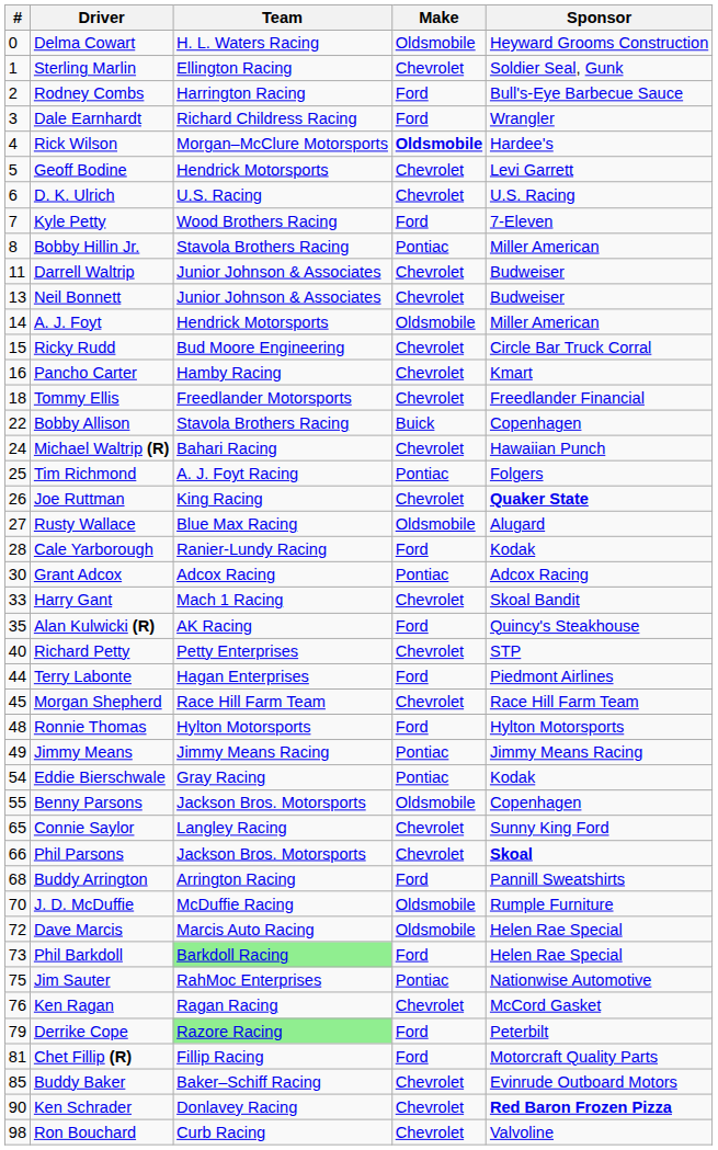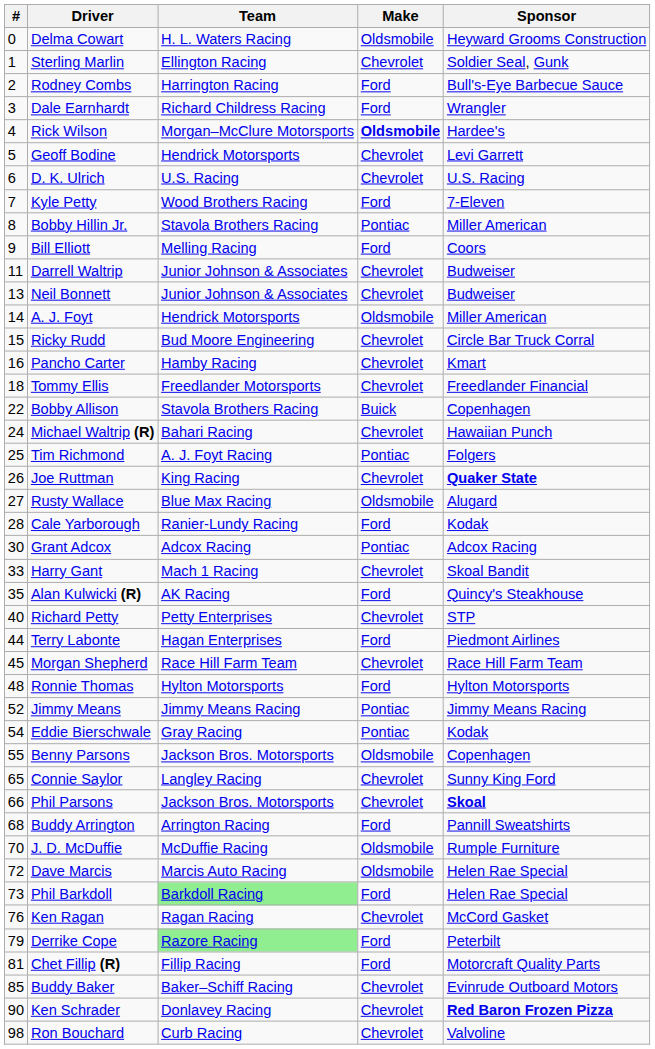 <table class="wikitable" style="font-size:95%">
 <tr>
 <th>#</th>
 <th>Driver</th>
 <th>Team</th>
 <th>Make</th>
 <th>Sponsor</th>
 </tr>
 <tr>
 <td>0</td>
 <td><a href='#'>Delma Cowart</a></td>
 <td><a href='#'>H. L. Waters Racing</a></td>
 <td><a href='#'>Oldsmobile</a></td>
 <td><a href='#'>Heyward Grooms Construction</a></td>
 </tr>
 <tr>
 <td>1</td>
 <td><a href='#'>Sterling Marlin</a></td>
 <td><a href='#'>Ellington Racing</a></td>
 <td><a href='#'>Chevrolet</a></td>
 <td><a href='#'>Soldier Seal</a>, <a href='#'>Gunk</a></td>
 </tr>
 <tr>
 <td>2</td>
 <td><a href='#'>Rodney Combs</a></td>
 <td><a href='#'>Harrington Racing</a></td>
 <td><a href='#'>Ford</a></td>
 <td><a href='#'>Bull's-Eye Barbecue Sauce</a></td>
 </tr>
 <tr>
 <td>3</td>
 <td><a href='#'>Dale Earnhardt</a></td>
 <td><a href='#'>Richard Childress Racing</a></td>
 <td><a href='#'>Ford</a></td>
 <td><a href='#'>Wrangler</a></td>
 </tr>
 <tr>
 <td>4</td>
 <td><a href='#'>Rick Wilson</a></td>
 <td><a href='#'>Morgan–McClure Motorsports</a></td>
 <td><strong><a href='#'>Oldsmobile</a></strong></td>
 <td><a href='#'>Hardee's</a></td>
 </tr>
 <tr>
 <td>5</td>
 <td><a href='#'>Geoff Bodine</a></td>
 <td><a href='#'>Hendrick Motorsports</a></td>
 <td><a href='#'>Chevrolet</a></td>
 <td><a href='#'>Levi Garrett</a></td>
 </tr>
 <tr>
 <td>6</td>
 <td><a href='#'>D. K. Ulrich</a></td>
 <td><a href='#'>U.S. Racing</a></td>
 <td><a href='#'>Chevrolet</a></td>
 <td><a href='#'>U.S. Racing</a></td>
 </tr>
 <tr>
 <td>7</td>
 <td><a href='#'>Kyle Petty</a></td>
 <td><a href='#'>Wood Brothers Racing</a></td>
 <td><a href='#'>Ford</a></td>
 <td><a href='#'>7-Eleven</a></td>
 </tr>
 <tr>
 <td>8</td>
 <td><a href='#'>Bobby Hillin Jr.</a></td>
 <td><a href='#'>Stavola Brothers Racing</a></td>
 <td><a href='#'>Pontiac</a></td>
 <td><a href='#'>Miller American</a></td>
+</tr>
+<tr>
+<td>9</td>
+<td><a href='#'>Bill Elliott</a></td>
+<td><a href='#'>Melling Racing</a></td>
+<td><a href='#'>Ford</a></td>
+<td><a href='#'>Coors</a></td>
 </tr>
 <tr>
 <td>11</td>
 <td><a href='#'>Darrell Waltrip</a></td>
 <td><a href='#'>Junior Johnson & Associates</a></td>
 <td><a href='#'>Chevrolet</a></td>
 <td><a href='#'>Budweiser</a></td>
 </tr>
 <tr>
 <td>13</td>
 <td><a href='#'>Neil Bonnett</a></td>
 <td><a href='#'>Junior Johnson & Associates</a></td>
 <td><a href='#'>Chevrolet</a></td>
 <td><a href='#'>Budweiser</a></td>
 </tr>
 <tr>
 <td>14</td>
 <td><a href='#'>A. J. Foyt</a></td>
 <td><a href='#'>Hendrick Motorsports</a></td>
 <td><a href='#'>Oldsmobile</a></td>
 <td><a href='#'>Miller American</a></td>
 </tr>
 <tr>
 <td>15</td>
 <td><a href='#'>Ricky Rudd</a></td>
 <td><a href='#'>Bud Moore Engineering</a></td>
 <td><a href='#'>Chevrolet</a></td>
 <td><a href='#'>Circle Bar Truck Corral</a></td>
 </tr>
 <tr>
 <td>16</td>
 <td><a href='#'>Pancho Carter</a></td>
 <td><a href='#'>Hamby Racing</a></td>
 <td><a href='#'>Chevrolet</a></td>
 <td><a href='#'>Kmart</a></td>
 </tr>
 <tr>
 <td>18</td>
 <td><a href='#'>Tommy Ellis</a></td>
 <td><a href='#'>Freedlander Motorsports</a></td>
 <td><a href='#'>Chevrolet</a></td>
 <td><a href='#'>Freedlander Financial</a></td>
 </tr>
 <tr>
 <td>22</td>
 <td><a href='#'>Bobby Allison</a></td>
 <td><a href='#'>Stavola Brothers Racing</a></td>
 <td><a href='#'>Buick</a></td>
 <td><a href='#'>Copenhagen</a></td>
 </tr>
 <tr>
 <td>24</td>
 <td><a href='#'>Michael Waltrip</a> <strong>(R)</strong></td>
 <td><a href='#'>Bahari Racing</a></td>
 <td><a href='#'>Chevrolet</a></td>
 <td><a href='#'>Hawaiian Punch</a></td>
 </tr>
 <tr>
 <td>25</td>
 <td><a href='#'>Tim Richmond</a></td>
 <td><a href='#'>A. J. Foyt Racing</a></td>
 <td><a href='#'>Pontiac</a></td>
 <td><a href='#'>Folgers</a></td>
 </tr>
 <tr>
 <td>26</td>
 <td><a href='#'>Joe Ruttman</a></td>
 <td><a href='#'>King Racing</a></td>
 <td><a href='#'>Chevrolet</a></td>
 <td><strong><a href='#'>Quaker State</a></strong></td>
 </tr>
 <tr>
 <td>27</td>
 <td><a href='#'>Rusty Wallace</a></td>
 <td><a href='#'>Blue Max Racing</a></td>
 <td><a href='#'>Oldsmobile</a></td>
 <td><a href='#'>Alugard</a></td>
 </tr>
 <tr>
 <td>28</td>
 <td><a href='#'>Cale Yarborough</a></td>
 <td><a href='#'>Ranier-Lundy Racing</a></td>
 <td><a href='#'>Ford</a></td>
 <td><a href='#'>Kodak</a></td>
 </tr>
 <tr>
 <td>30</td>
 <td><a href='#'>Grant Adcox</a></td>
 <td><a href='#'>Adcox Racing</a></td>
 <td><a href='#'>Pontiac</a></td>
 <td><a href='#'>Adcox Racing</a></td>
 </tr>
 <tr>
 <td>33</td>
 <td><a href='#'>Harry Gant</a></td>
 <td><a href='#'>Mach 1 Racing</a></td>
 <td><a href='#'>Chevrolet</a></td>
 <td><a href='#'>Skoal Bandit</a></td>
 </tr>
 <tr>
 <td>35</td>
 <td><a href='#'>Alan Kulwicki</a> <strong>(R)</strong></td>
 <td><a href='#'>AK Racing</a></td>
 <td><a href='#'>Ford</a></td>
 <td><a href='#'>Quincy's Steakhouse</a></td>
 </tr>
 <tr>
 <td>40</td>
 <td><a href='#'>Richard Petty</a></td>
 <td><a href='#'>Petty Enterprises</a></td>
 <td><a href='#'>Chevrolet</a></td>
 <td><a href='#'>STP</a></td>
 </tr>
 <tr>
 <td>44</td>
 <td><a href='#'>Terry Labonte</a></td>
 <td><a href='#'>Hagan Enterprises</a></td>
 <td><a href='#'>Ford</a></td>
 <td><a href='#'>Piedmont Airlines</a></td>
 </tr>
 <tr>
 <td>45</td>
 <td><a href='#'>Morgan Shepherd</a></td>
 <td><a href='#'>Race Hill Farm Team</a></td>
 <td><a href='#'>Chevrolet</a></td>
 <td><a href='#'>Race Hill Farm Team</a></td>
 </tr>
 <tr>
 <td>48</td>
 <td><a href='#'>Ronnie Thomas</a></td>
 <td><a href='#'>Hylton Motorsports</a></td>
 <td><a href='#'>Ford</a></td>
 <td><a href='#'>Hylton Motorsports</a></td>
 </tr>
 <tr>
-<td>49</td>
+<td>52</td>
 <td><a href='#'>Jimmy Means</a></td>
 <td><a href='#'>Jimmy Means Racing</a></td>
 <td><a href='#'>Pontiac</a></td>
 <td><a href='#'>Jimmy Means Racing</a></td>
 </tr>
 <tr>
 <td>54</td>
 <td><a href='#'>Eddie Bierschwale</a></td>
 <td><a href='#'>Gray Racing</a></td>
 <td><a href='#'>Pontiac</a></td>
 <td><a href='#'>Kodak</a></td>
 </tr>
 <tr>
 <td>55</td>
 <td><a href='#'>Benny Parsons</a></td>
 <td><a href='#'>Jackson Bros. Motorsports</a></td>
 <td><a href='#'>Oldsmobile</a></td>
 <td><a href='#'>Copenhagen</a></td>
 </tr>
 <tr>
 <td>65</td>
 <td><a href='#'>Connie Saylor</a></td>
 <td><a href='#'>Langley Racing</a></td>
 <td><a href='#'>Chevrolet</a></td>
 <td><a href='#'>Sunny King Ford</a></td>
 </tr>
 <tr>
 <td>66</td>
 <td><a href='#'>Phil Parsons</a></td>
 <td><a href='#'>Jackson Bros. Motorsports</a></td>
 <td><a href='#'>Chevrolet</a></td>
 <td><strong><a href='#'>Skoal</a></strong></td>
 </tr>
 <tr>
 <td>68</td>
 <td><a href='#'>Buddy Arrington</a></td>
 <td><a href='#'>Arrington Racing</a></td>
 <td><a href='#'>Ford</a></td>
 <td><a href='#'>Pannill Sweatshirts</a></td>
 </tr>
 <tr>
 <td>70</td>
 <td><a href='#'>J. D. McDuffie</a></td>
 <td><a href='#'>McDuffie Racing</a></td>
 <td><a href='#'>Oldsmobile</a></td>
 <td><a href='#'>Rumple Furniture</a></td>
 </tr>
 <tr>
 <td>72</td>
 <td><a href='#'>Dave Marcis</a></td>
 <td><a href='#'>Marcis Auto Racing</a></td>
 <td><a href='#'>Oldsmobile</a></td>
 <td><a href='#'>Helen Rae Special</a></td>
 </tr>
 <tr>
 <td>73</td>
 <td><a href='#'>Phil Barkdoll</a></td>
 <td style="background: lightgreen;"><a href='#'>Barkdoll Racing</a></td>
 <td><a href='#'>Ford</a></td>
 <td><a href='#'>Helen Rae Special</a></td>
 </tr>
 <tr>
-<td>75</td>
-<td><a href='#'>Jim Sauter</a></td>
-<td><a href='#'>RahMoc Enterprises</a></td>
-<td><a href='#'>Pontiac</a></td>
-<td><a href='#'>Nationwise Automotive</a></td>
-</tr>
-<tr>
 <td>76</td>
 <td><a href='#'>Ken Ragan</a></td>
 <td><a href='#'>Ragan Racing</a></td>
 <td><a href='#'>Chevrolet</a></td>
 <td><a href='#'>McCord Gasket</a></td>
 </tr>
 <tr>
 <td>79</td>
 <td><a href='#'>Derrike Cope</a></td>
 <td style="background: lightgreen;"><a href='#'>Razore Racing</a></td>
 <td><a href='#'>Ford</a></td>
 <td><a href='#'>Peterbilt</a></td>
 </tr>
 <tr>
 <td>81</td>
 <td><a href='#'>Chet Fillip</a> <strong>(R)</strong></td>
 <td><a href='#'>Fillip Racing</a></td>
 <td><a href='#'>Ford</a></td>
 <td><a href='#'>Motorcraft Quality Parts</a></td>
 </tr>
 <tr>
 <td>85</td>
 <td><a href='#'>Buddy Baker</a></td>
 <td><a href='#'>Baker–Schiff Racing</a></td>
 <td><a href='#'>Chevrolet</a></td>
 <td><a href='#'>Evinrude Outboard Motors</a></td>
 </tr>
 <tr>
 <td>90</td>
 <td><a href='#'>Ken Schrader</a></td>
 <td><a href='#'>Donlavey Racing</a></td>
 <td><a href='#'>Chevrolet</a></td>
 <td><strong><a href='#'>Red Baron Frozen Pizza</a></strong></td>
 </tr>
 <tr>
 <td>98</td>
 <td><a href='#'>Ron Bouchard</a></td>
 <td><a href='#'>Curb Racing</a></td>
 <td><a href='#'>Chevrolet</a></td>
 <td><a href='#'>Valvoline</a></td>
 </tr>
 </table>
